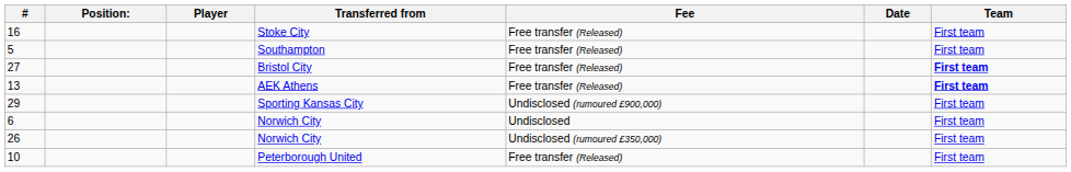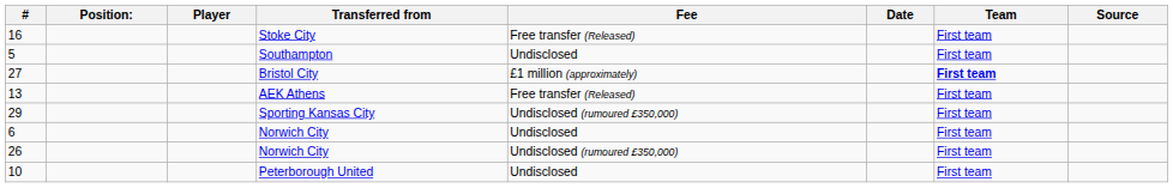 <table class="wikitable sortable" style="width:90%; text-align:center; font-size:95%; text-align:left;">
 <tr>
 <th>#</th>
 <th>Position:</th>
 <th>Player</th>
 <th>Transferred from</th>
 <th>Fee</th>
 <th>Date</th>
 <th>Team</th>
+<th>Source</th>
 </tr>
 <tr>
 <td>16</td>
 <td></td>
 <td></td>
 <td> <a href='#'>Stoke City</a></td>
 <td>Free transfer <small><em>(Released)</em></small></td>
 <td></td>
 <td><a href='#'>First team</a></td>
+<td></td>
 </tr>
 <tr>
 <td>5</td>
 <td></td>
 <td></td>
 <td> <a href='#'>Southampton</a></td>
-<td>Free transfer <small><em>(Released)</em></small></td>
+<td>Undisclosed</td>
 <td></td>
 <td><a href='#'>First team</a></td>
+<td></td>
 </tr>
 <tr>
 <td>27</td>
 <td></td>
 <td></td>
 <td> <a href='#'>Bristol City</a></td>
-<td>Free transfer <small><em>(Released)</em></small></td>
+<td>£1 million <small><em>(approximately)</em></small></td>
 <td></td>
 <td><strong><a href='#'>First team</a></strong></td>
+<td></td>
 </tr>
 <tr>
 <td>13</td>
 <td></td>
 <td></td>
 <td> <a href='#'>AEK Athens</a></td>
 <td>Free transfer <small><em>(Released)</em></small></td>
 <td></td>
-<td><strong><a href='#'>First team</a></strong></td>
+<td><a href='#'>First team</a></td>
+<td></td>
 </tr>
 <tr>
 <td>29</td>
 <td></td>
 <td></td>
 <td> <a href='#'>Sporting Kansas City</a></td>
-<td>Undisclosed <small><em>(rumoured £900,000)</em></small></td>
+<td>Undisclosed <small><em>(rumoured £350,000)</em></small></td>
 <td></td>
 <td><a href='#'>First team</a></td>
+<td></td>
 </tr>
 <tr>
 <td>6</td>
 <td></td>
 <td></td>
 <td> <a href='#'>Norwich City</a></td>
 <td>Undisclosed</td>
 <td></td>
 <td><a href='#'>First team</a></td>
+<td></td>
 </tr>
 <tr>
 <td>26</td>
 <td></td>
 <td></td>
 <td> <a href='#'>Norwich City</a></td>
 <td>Undisclosed <small><em>(rumoured £350,000)</em></small></td>
 <td></td>
 <td><a href='#'>First team</a></td>
+<td></td>
 </tr>
 <tr>
 <td>10</td>
 <td></td>
 <td></td>
 <td> <a href='#'>Peterborough United</a></td>
-<td>Free transfer <small><em>(Released)</em></small></td>
+<td>Undisclosed</td>
 <td></td>
 <td><a href='#'>First team</a></td>
+<td></td>
 </tr>
 </table>
